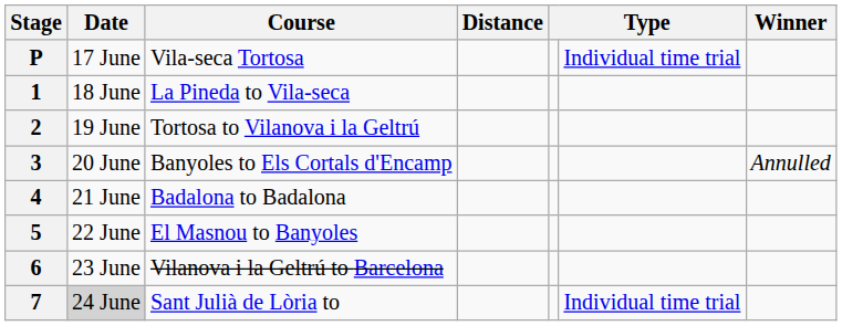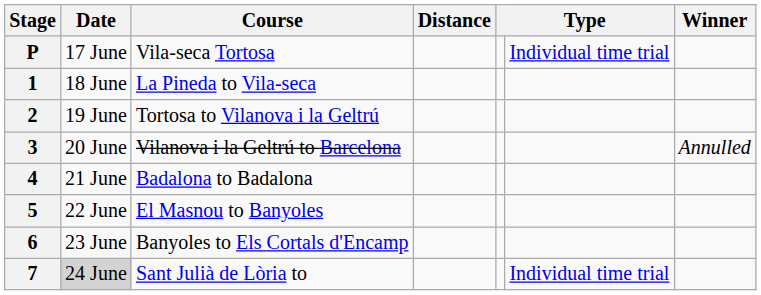 <table class="wikitable">
 <tr>
 <th scope="col">Stage</th>
 <th scope="col">Date</th>
 <th scope="col">Course</th>
 <th scope="col">Distance</th>
 <th scope="col" colspan="2">Type</th>
 <th scope="col">Winner</th>
 </tr>
 <tr>
 <th scope="row">P</th>
 <td style="text-align:right;">17 June</td>
 <td>Vila-seca <a href='#'>Tortosa</a></td>
 <td></td>
 <td></td>
 <td><a href='#'>Individual time trial</a></td>
 <td></td>
 </tr>
 <tr>
 <th scope="row">1</th>
 <td style="text-align:right;">18 June</td>
 <td><a href='#'>La Pineda</a> to <a href='#'>Vila-seca</a></td>
 <td></td>
 <td></td>
 <td></td>
 <td></td>
 </tr>
 <tr>
 <th scope="row">2</th>
 <td style="text-align:right;">19 June</td>
 <td>Tortosa to <a href='#'>Vilanova i la Geltrú</a></td>
 <td></td>
 <td></td>
 <td></td>
 <td></td>
 </tr>
 <tr>
 <th scope="row">3</th>
 <td style="text-align:right;">20 June</td>
-<td>Banyoles to <a href='#'>Els Cortals d'Encamp</a></td>
+<td><s>Vilanova i la Geltrú to <a href='#'>Barcelona</a></s></td>
 <td><s></s></td>
 <td></td>
 <td></td>
 <td><em>Annulled</em></td>
 </tr>
 <tr>
 <th scope="row">4</th>
 <td style="text-align:right;">21 June</td>
 <td><a href='#'>Badalona</a> to Badalona</td>
 <td></td>
 <td></td>
 <td></td>
 <td></td>
 </tr>
 <tr>
 <th scope="row">5</th>
 <td style="text-align:right;">22 June</td>
 <td><a href='#'>El Masnou</a> to <a href='#'>Banyoles</a></td>
 <td></td>
 <td></td>
 <td></td>
 <td></td>
 </tr>
 <tr>
 <th scope="row">6</th>
 <td style="text-align:right;">23 June</td>
-<td><s>Vilanova i la Geltrú to <a href='#'>Barcelona</a></s></td>
+<td>Banyoles to <a href='#'>Els Cortals d'Encamp</a></td>
 <td></td>
 <td></td>
 <td></td>
 <td></td>
 </tr>
 <tr>
 <th scope="row">7</th>
 <td style="background: lightgrey; text-align:right;">24 June</td>
 <td><a href='#'>Sant Julià de Lòria</a> to </td>
 <td></td>
 <td></td>
 <td><a href='#'>Individual time trial</a></td>
 <td></td>
 </tr>
 </table>
